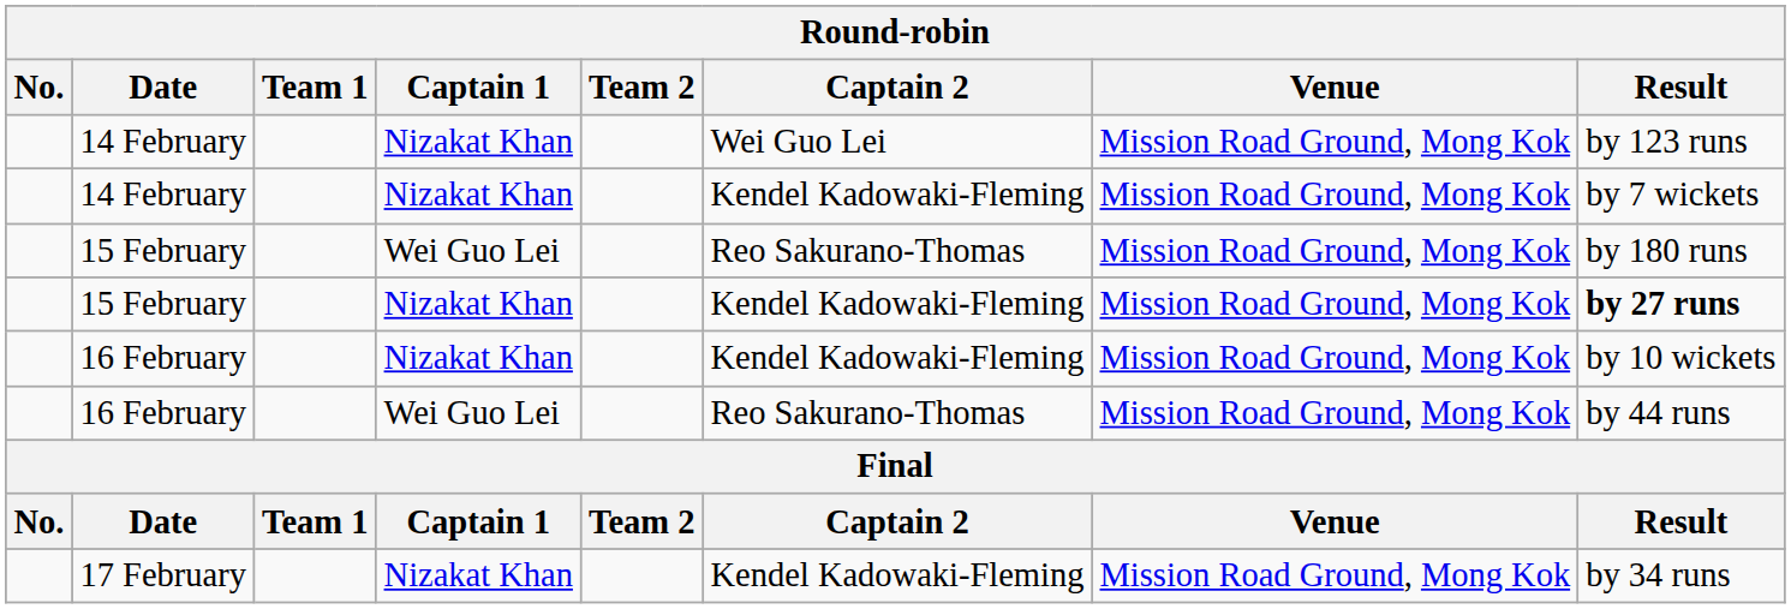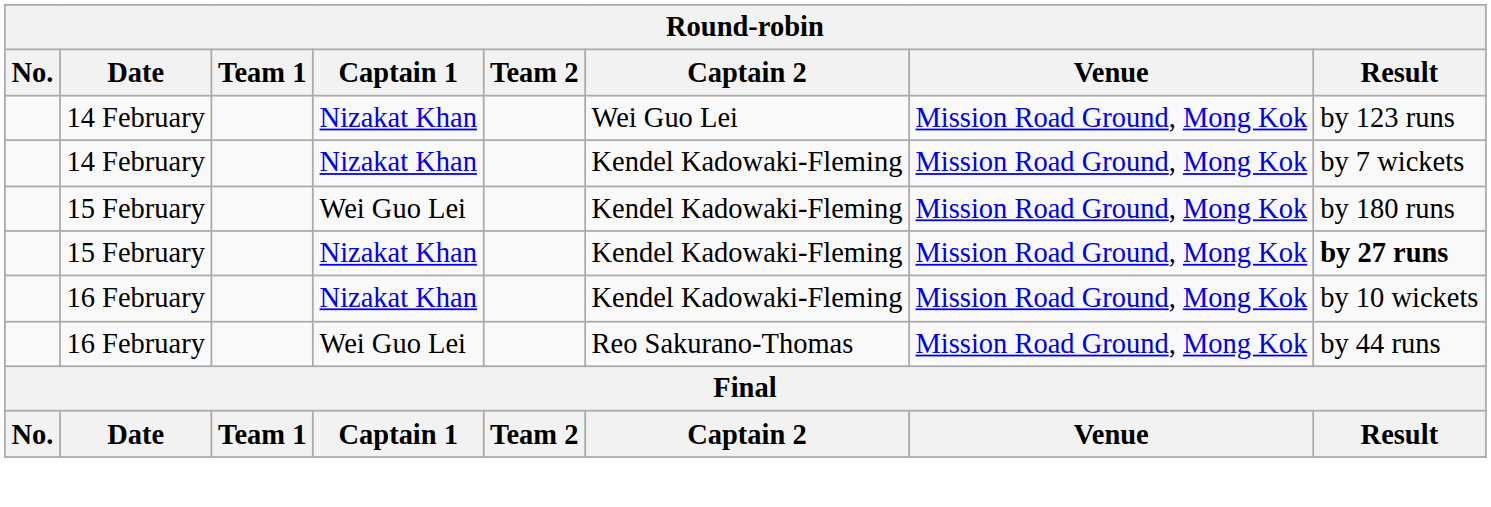 <table class="wikitable">
 <tr>
 <th colspan="8">Round-robin</th>
 </tr>
 <tr>
 <th>No.</th>
 <th>Date</th>
 <th>Team 1</th>
 <th>Captain 1</th>
 <th>Team 2</th>
 <th>Captain 2</th>
 <th>Venue</th>
 <th>Result</th>
 </tr>
 <tr>
 <td></td>
 <td>14 February</td>
 <td></td>
 <td><a href='#'>Nizakat Khan</a></td>
 <td></td>
 <td>Wei Guo Lei</td>
 <td><a href='#'>Mission Road Ground</a>, <a href='#'>Mong Kok</a></td>
 <td> by 123 runs</td>
 </tr>
 <tr>
 <td></td>
 <td>14 February</td>
 <td></td>
 <td><a href='#'>Nizakat Khan</a></td>
 <td></td>
 <td>Kendel Kadowaki-Fleming</td>
 <td><a href='#'>Mission Road Ground</a>, <a href='#'>Mong Kok</a></td>
 <td> by 7 wickets</td>
 </tr>
 <tr>
 <td></td>
 <td>15 February</td>
 <td></td>
 <td>Wei Guo Lei</td>
 <td></td>
-<td>Reo Sakurano-Thomas</td>
+<td>Kendel Kadowaki-Fleming</td>
 <td><a href='#'>Mission Road Ground</a>, <a href='#'>Mong Kok</a></td>
 <td> by 180 runs</td>
 </tr>
 <tr>
 <td></td>
 <td>15 February</td>
 <td></td>
 <td><a href='#'>Nizakat Khan</a></td>
 <td></td>
 <td>Kendel Kadowaki-Fleming</td>
 <td><a href='#'>Mission Road Ground</a>, <a href='#'>Mong Kok</a></td>
 <td><strong> by 27 runs</strong></td>
 </tr>
 <tr>
 <td></td>
 <td>16 February</td>
 <td></td>
 <td><a href='#'>Nizakat Khan</a></td>
 <td></td>
 <td>Kendel Kadowaki-Fleming</td>
 <td><a href='#'>Mission Road Ground</a>, <a href='#'>Mong Kok</a></td>
 <td> by 10 wickets</td>
 </tr>
 <tr>
 <td></td>
 <td>16 February</td>
 <td></td>
 <td>Wei Guo Lei</td>
 <td></td>
 <td>Reo Sakurano-Thomas</td>
 <td><a href='#'>Mission Road Ground</a>, <a href='#'>Mong Kok</a></td>
 <td> by 44 runs</td>
 </tr>
 <tr>
 <th colspan="8">Final</th>
 </tr>
 <tr>
 <th>No.</th>
 <th>Date</th>
 <th>Team 1</th>
 <th>Captain 1</th>
 <th>Team 2</th>
 <th>Captain 2</th>
 <th>Venue</th>
 <th>Result</th>
 </tr>
-<tr>
-<td></td>
-<td>17 February</td>
-<td></td>
-<td><a href='#'>Nizakat Khan</a></td>
-<td></td>
-<td>Kendel Kadowaki-Fleming</td>
-<td><a href='#'>Mission Road Ground</a>, <a href='#'>Mong Kok</a></td>
-<td> by 34 runs</td>
-</tr>
 </table>
